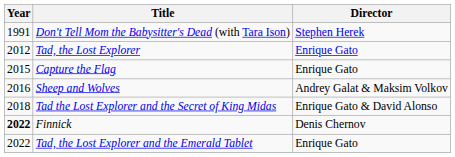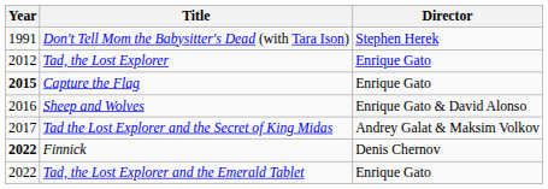 <table class="wikitable">
 <tr>
 <th>Year</th>
 <th>Title</th>
 <th>Director</th>
 </tr>
 <tr>
 <td>1991</td>
 <td><em><a href='#'>Don't Tell Mom the Babysitter's Dead</a></em> (with <a href='#'>Tara Ison</a>)</td>
 <td><a href='#'>Stephen Herek</a></td>
 </tr>
 <tr>
 <td>2012</td>
 <td><em><a href='#'>Tad, the Lost Explorer</a></em></td>
 <td><a href='#'>Enrique Gato</a></td>
 </tr>
 <tr>
-<td>2015</td>
+<td><strong>2015</strong></td>
 <td><em><a href='#'>Capture the Flag</a></em></td>
 <td>Enrique Gato</td>
 </tr>
 <tr>
 <td>2016</td>
 <td><em><a href='#'>Sheep and Wolves</a></em></td>
-<td>Andrey Galat & Maksim Volkov</td>
+<td>Enrique Gato & David Alonso</td>
 </tr>
 <tr>
-<td>2018</td>
+<td>2017</td>
 <td><em><a href='#'>Tad the Lost Explorer and the Secret of King Midas</a></em></td>
-<td>Enrique Gato & David Alonso</td>
+<td>Andrey Galat & Maksim Volkov</td>
 </tr>
 <tr>
 <td><strong>2022</strong></td>
 <td><em>Finnick</em></td>
 <td>Denis Chernov</td>
 </tr>
 <tr>
 <td>2022</td>
 <td><em><a href='#'>Tad, the Lost Explorer and the Emerald Tablet</a></em></td>
 <td>Enrique Gato</td>
 </tr>
 </table>
